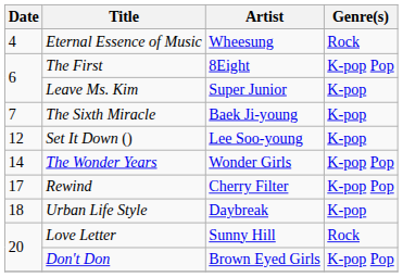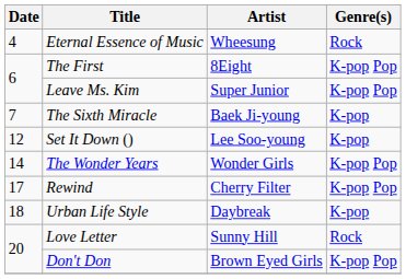 <table class="wikitable" style="text-align: left;">
 <tr>
 <th>Date</th>
 <th>Title</th>
 <th>Artist</th>
 <th>Genre(s)</th>
 </tr>
 <tr>
 <td rowspan="1">4</td>
 <td><em>Eternal Essence of Music</em></td>
 <td><a href='#'>Wheesung</a></td>
 <td><a href='#'>Rock</a></td>
 </tr>
 <tr>
 <td rowspan="2">6</td>
 <td><em>The First</em></td>
 <td><a href='#'>8Eight</a></td>
 <td><a href='#'>K-pop</a> <a href='#'>Pop</a></td>
 </tr>
 <tr>
 <td><em>Leave Ms. Kim</em></td>
 <td><a href='#'>Super Junior</a></td>
-<td><a href='#'>K-pop</a></td>
+<td><a href='#'>K-pop</a> <a href='#'>Pop</a></td>
 </tr>
 <tr>
 <td>7</td>
 <td><em>The Sixth Miracle</em></td>
 <td><a href='#'>Baek Ji-young</a></td>
 <td><a href='#'>K-pop</a></td>
 </tr>
 <tr>
 <td>12</td>
 <td><em>Set It Down</em> ()</td>
 <td><a href='#'>Lee Soo-young</a></td>
 <td><a href='#'>K-pop</a></td>
 </tr>
 <tr>
 <td rowspan="1">14</td>
 <td><em><a href='#'>The Wonder Years</a></em></td>
 <td><a href='#'>Wonder Girls</a></td>
 <td><a href='#'>K-pop</a> <a href='#'>Pop</a></td>
 </tr>
 <tr>
 <td>17</td>
 <td><em>Rewind</em></td>
 <td><a href='#'>Cherry Filter</a></td>
 <td><a href='#'>K-pop</a> <a href='#'>Pop</a></td>
 </tr>
 <tr>
 <td>18</td>
 <td><em>Urban Life Style</em></td>
 <td><a href='#'>Daybreak</a></td>
 <td><a href='#'>K-pop</a></td>
 </tr>
 <tr>
 <td rowspan="2">20</td>
 <td><em>Love Letter</em></td>
 <td><a href='#'>Sunny Hill</a></td>
 <td><a href='#'>Rock</a></td>
 </tr>
 <tr>
 <td><em><a href='#'>Don't Don</a></em></td>
 <td><a href='#'>Brown Eyed Girls</a></td>
 <td><a href='#'>K-pop</a> <a href='#'>Pop</a></td>
 </tr>
 <tr>
 </tr>
 </table>
